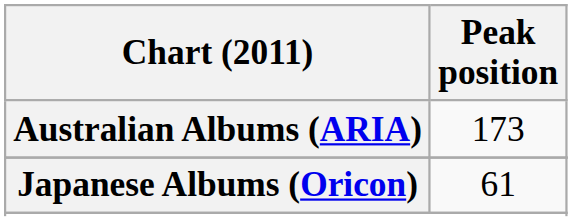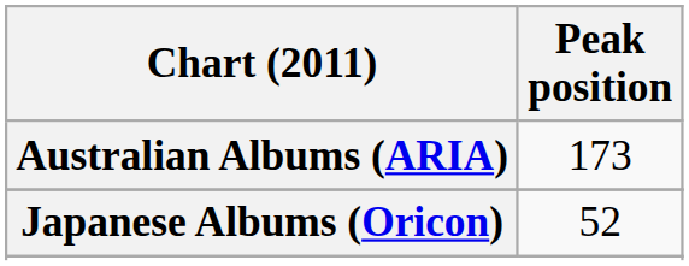 <table class="wikitable sortable plainrowheaders" style="text-align:center;">
 <tr>
 <th scope="col">Chart (2011)</th>
 <th scope="col">Peak<br>position</th>
 </tr>
 <tr>
 <th scope="row">Australian Albums (<a href='#'>ARIA</a>)</th>
 <td align="center">173</td>
 </tr>
 <tr>
 </tr>
 <tr>
 </tr>
 <tr>
 </tr>
 <tr>
 </tr>
 <tr>
 <th scope="row">Japanese Albums (<a href='#'>Oricon</a>)</th>
-<td align="center">61</td>
+<td align="center">52</td>
 </tr>
 <tr>
 </tr>
 <tr>
 </tr>
 <tr>
 </tr>
 <tr>
 </tr>
 <tr>
 </tr>
 </table>
